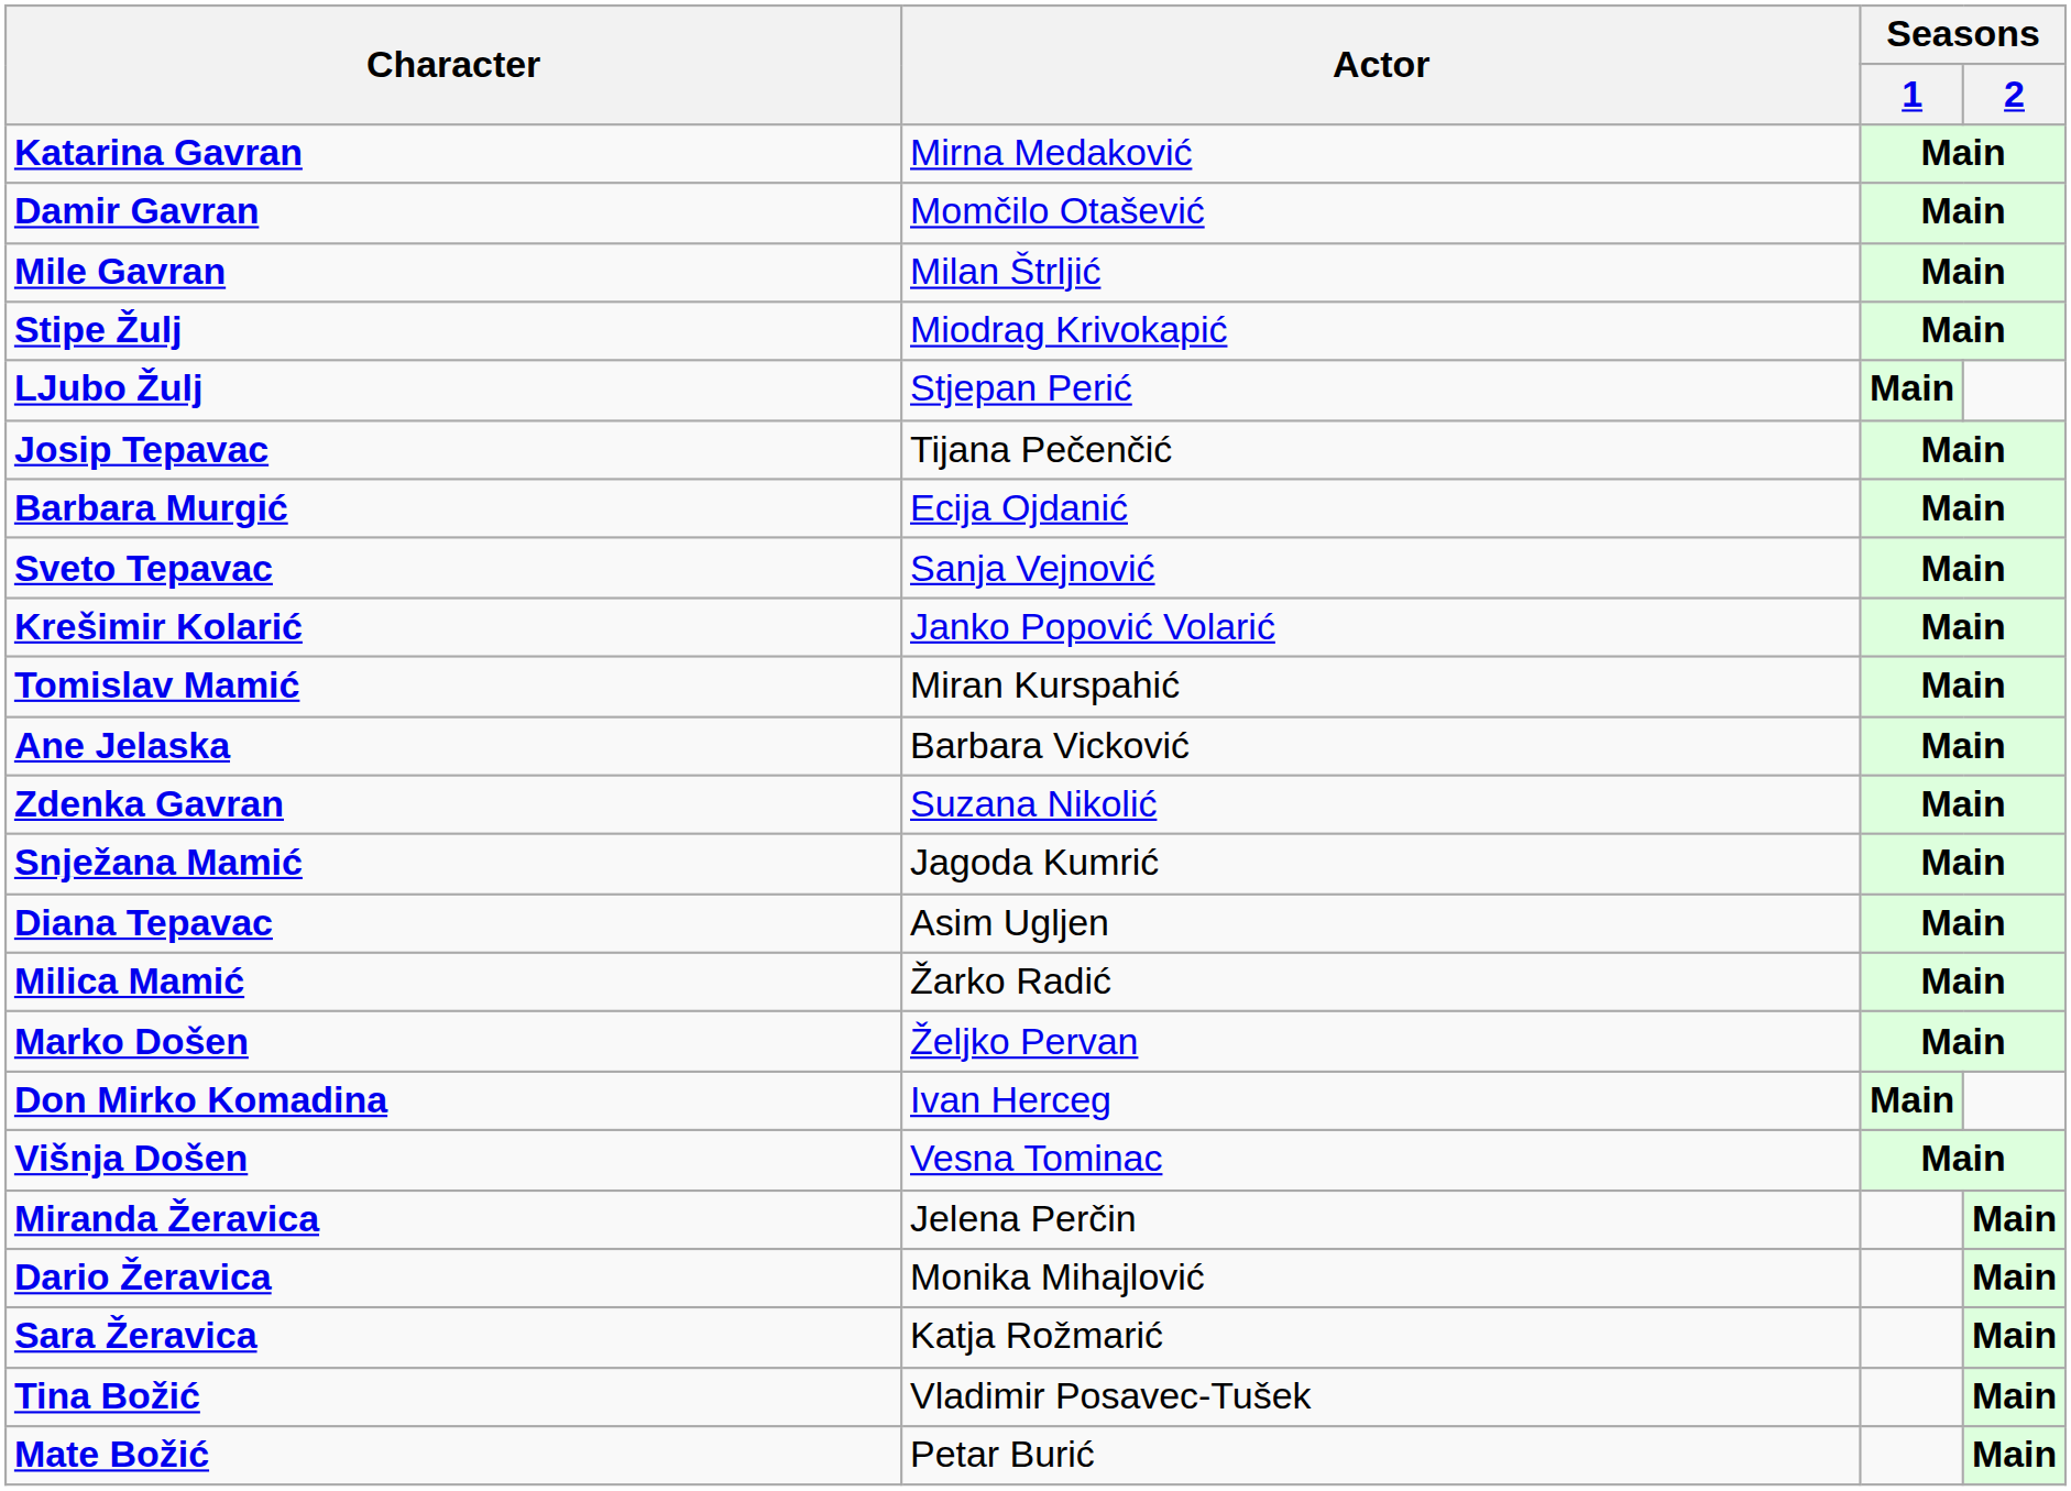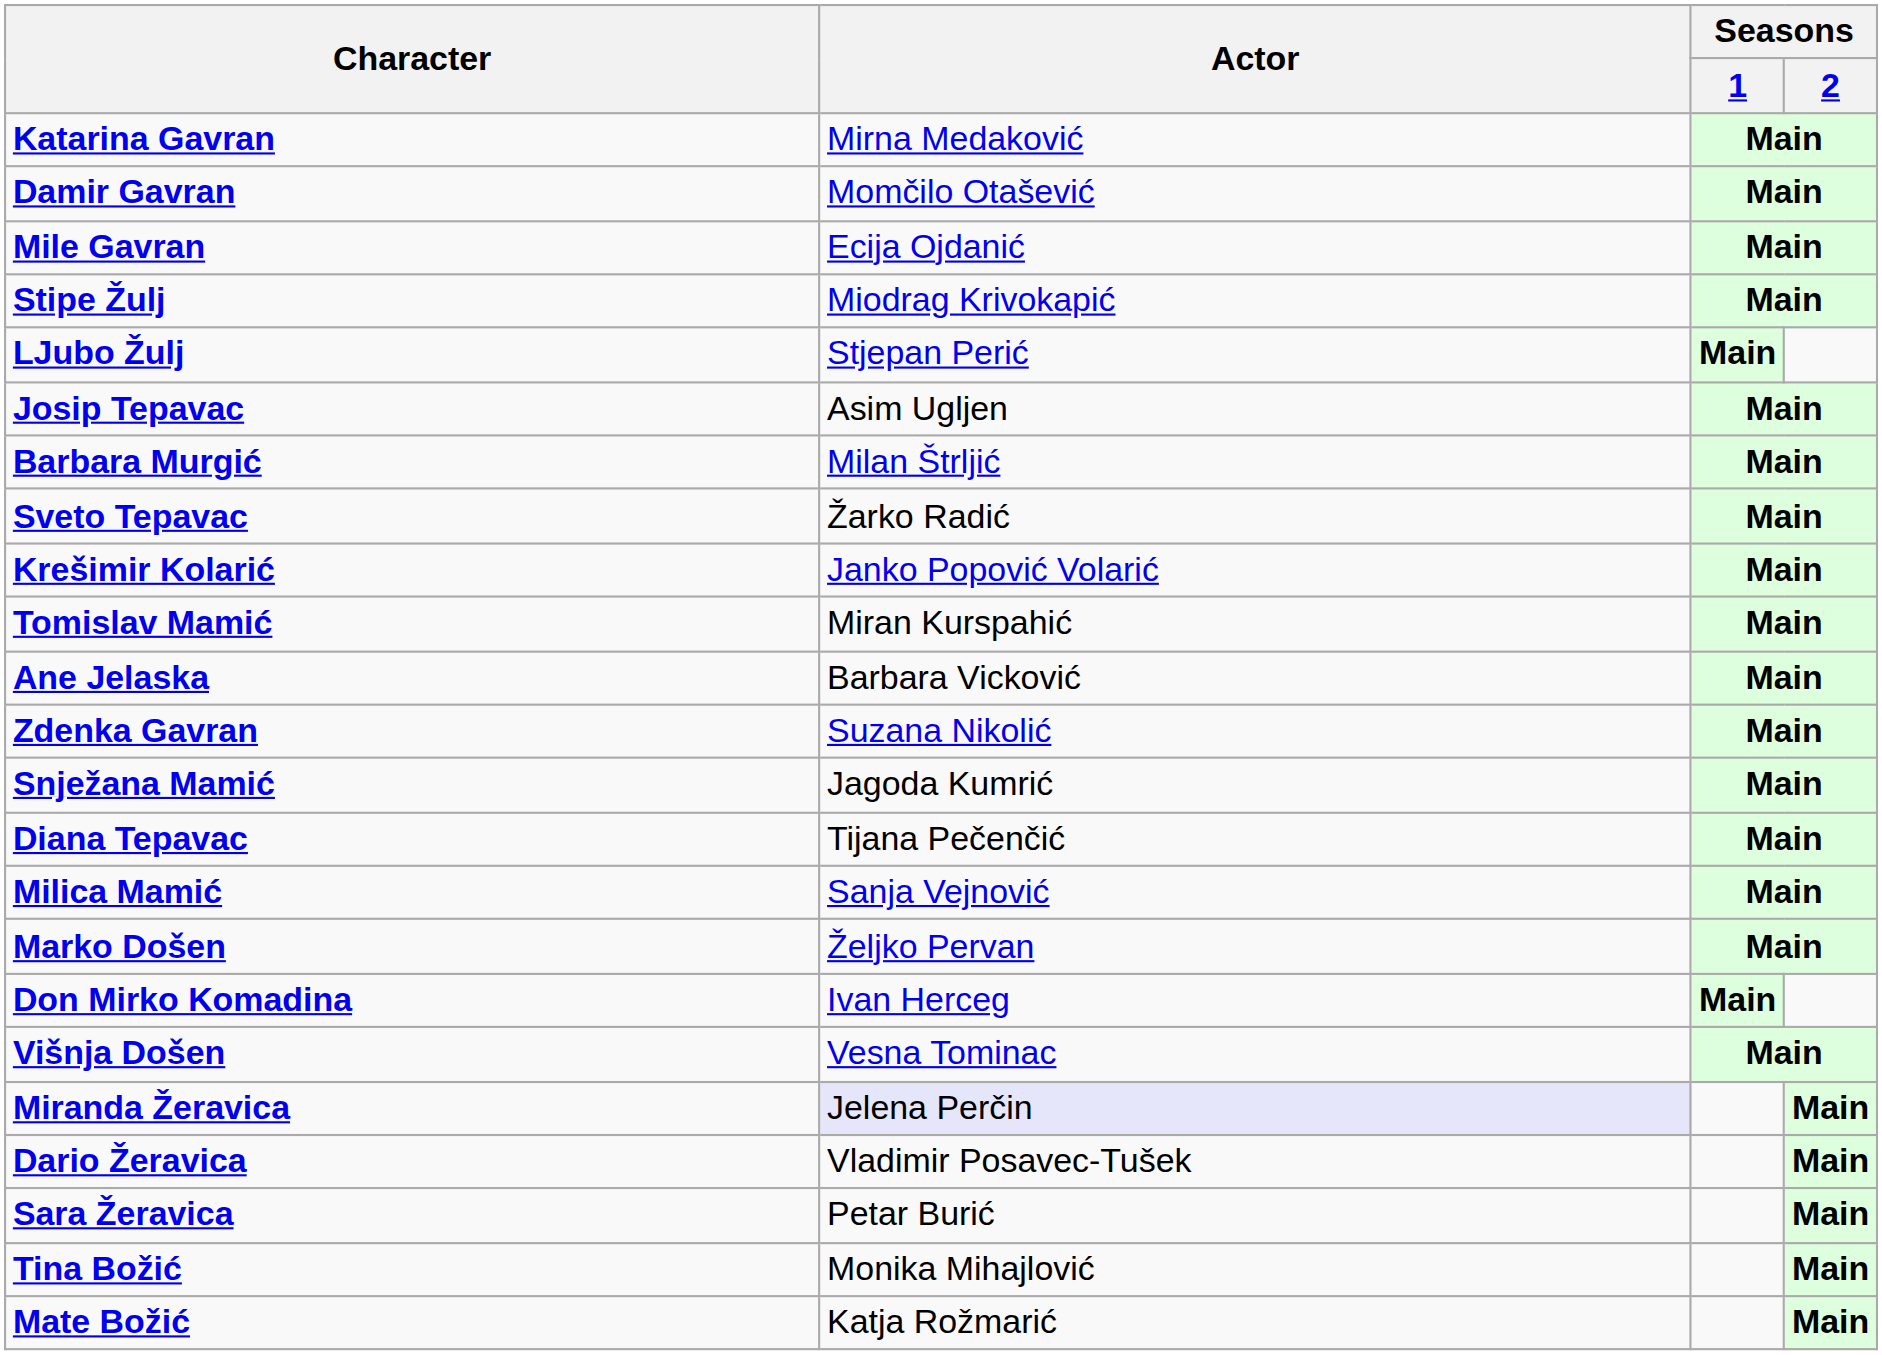 <table class="wikitable" style="width:100%;">
 <tr>
 <th rowspan="2">Character</th>
 <th rowspan="2">Actor</th>
 <th colspan="2">Seasons</th>
 </tr>
 <tr>
 <th style="width:3%;"><a href='#'>1</a></th>
 <th style="width:3%;"><a href='#'>2</a></th>
 </tr>
 <tr>
 <td><strong><a href='#'>Katarina Gavran</a></strong></td>
 <td><a href='#'>Mirna Medaković</a></td>
 <td colspan="2" style="background:#dfd; text-align:center;"><strong>Main</strong></td>
 </tr>
 <tr>
 <td><strong><a href='#'>Damir Gavran</a></strong></td>
 <td><a href='#'>Momčilo Otašević</a></td>
 <td colspan="2" style="background:#dfd; text-align:center;"><strong>Main</strong></td>
 </tr>
 <tr>
 <td><strong><a href='#'>Mile Gavran</a></strong></td>
-<td><a href='#'>Milan Štrljić</a></td>
+<td><a href='#'>Ecija Ojdanić</a></td>
 <td colspan="2" style="background:#dfd; text-align:center;"><strong>Main</strong></td>
 </tr>
 <tr>
 <td><strong><a href='#'>Stipe Žulj</a></strong></td>
 <td><a href='#'>Miodrag Krivokapić</a></td>
 <td colspan="2" style="background:#dfd; text-align:center;"><strong>Main</strong></td>
 </tr>
 <tr>
 <td><strong><a href='#'>LJubo Žulj</a></strong></td>
 <td><a href='#'>Stjepan Perić</a></td>
 <td style="background:#dfd; text-align:center;"><strong>Main</strong></td>
 <td colspan="1"></td>
 </tr>
 <tr>
 <td><strong><a href='#'>Josip Tepavac</a></strong></td>
-<td>Tijana Pečenčić</td>
+<td>Asim Ugljen</td>
 <td colspan="2" style="background:#dfd; text-align:center;"><strong>Main</strong></td>
 </tr>
 <tr>
 <td><strong><a href='#'>Barbara Murgić</a></strong></td>
-<td><a href='#'>Ecija Ojdanić</a></td>
+<td><a href='#'>Milan Štrljić</a></td>
 <td colspan="2" style="background:#dfd; text-align:center;"><strong>Main</strong></td>
 </tr>
 <tr>
 <td><strong><a href='#'>Sveto Tepavac</a></strong></td>
-<td><a href='#'>Sanja Vejnović</a></td>
+<td>Žarko Radić</td>
 <td colspan="10" style="background:#dfd; text-align:center;"><strong>Main</strong></td>
 </tr>
 <tr>
 <td><strong><a href='#'>Krešimir Kolarić</a></strong></td>
 <td><a href='#'>Janko Popović Volarić</a></td>
 <td colspan="2" style="background:#dfd; text-align:center;"><strong>Main</strong></td>
 </tr>
 <tr>
 <td><strong><a href='#'>Tomislav Mamić</a></strong></td>
 <td>Miran Kurspahić</td>
 <td colspan="2" style="background:#dfd; text-align:center;"><strong>Main</strong></td>
 </tr>
 <tr>
 <td><strong><a href='#'>Ane Jelaska</a></strong></td>
 <td>Barbara Vicković</td>
 <td colspan="2" style="background:#dfd; text-align:center;"><strong>Main</strong></td>
 </tr>
 <tr>
 <td><strong><a href='#'>Zdenka Gavran</a></strong></td>
 <td><a href='#'>Suzana Nikolić</a></td>
 <td colspan="2" style="background:#dfd; text-align:center;"><strong>Main</strong></td>
 </tr>
 <tr>
 <td><strong><a href='#'>Snježana Mamić</a></strong></td>
 <td>Jagoda Kumrić</td>
 <td colspan="2" style="background:#dfd; text-align:center;"><strong>Main</strong></td>
 </tr>
 <tr>
 <td><strong><a href='#'>Diana Tepavac</a></strong></td>
-<td>Asim Ugljen</td>
+<td>Tijana Pečenčić</td>
 <td colspan="2" style="background:#dfd; text-align:center;"><strong>Main</strong></td>
 </tr>
 <tr>
 <td><strong><a href='#'>Milica Mamić</a></strong></td>
-<td>Žarko Radić</td>
+<td><a href='#'>Sanja Vejnović</a></td>
 <td colspan="2" style="background:#dfd; text-align:center;"><strong>Main</strong></td>
 </tr>
 <tr>
 <td><strong><a href='#'>Marko Došen</a></strong></td>
 <td><a href='#'>Željko Pervan</a></td>
 <td colspan="2" style="background:#dfd; text-align:center;"><strong>Main</strong></td>
 </tr>
 <tr>
 <td><strong><a href='#'>Don Mirko Komadina</a></strong></td>
 <td><a href='#'>Ivan Herceg</a></td>
 <td style="background:#dfd; text-align:center;"><strong>Main</strong></td>
 <td colspan="1"></td>
 </tr>
 <tr>
 <td><strong><a href='#'>Višnja Došen</a></strong></td>
 <td><a href='#'>Vesna Tominac</a></td>
 <td colspan="2" style="background:#dfd; text-align:center;"><strong>Main</strong></td>
 </tr>
 <tr>
 <td><strong><a href='#'>Miranda Žeravica</a></strong></td>
-<td>Jelena Perčin</td>
+<td style="background: lavender;">Jelena Perčin</td>
 <td colspan="1"></td>
 <td style="background:#dfd; text-align:center;"><strong>Main</strong></td>
 </tr>
 <tr>
 <td><strong><a href='#'>Dario Žeravica</a></strong></td>
+<td>Vladimir Posavec-Tušek</td>
+<td colspan="1"></td>
+<td style="background:#dfd; text-align:center;"><strong>Main</strong></td>
+</tr>
+<tr>
+<td><strong><a href='#'>Sara Žeravica</a></strong></td>
+<td>Petar Burić</td>
+<td colspan="1"></td>
+<td style="background:#dfd; text-align:center;"><strong>Main</strong></td>
+</tr>
+<tr>
+<td><strong><a href='#'>Tina Božić</a></strong></td>
 <td>Monika Mihajlović</td>
 <td colspan="1"></td>
 <td style="background:#dfd; text-align:center;"><strong>Main</strong></td>
 </tr>
 <tr>
-<td><strong><a href='#'>Sara Žeravica</a></strong></td>
+<td><strong><a href='#'>Mate Božić</a></strong></td>
 <td>Katja Rožmarić</td>
 <td colspan="1"></td>
 <td style="background:#dfd; text-align:center;"><strong>Main</strong></td>
 </tr>
-<tr>
-<td><strong><a href='#'>Tina Božić</a></strong></td>
-<td>Vladimir Posavec-Tušek</td>
-<td colspan="1"></td>
-<td style="background:#dfd; text-align:center;"><strong>Main</strong></td>
-</tr>
-<tr>
-<td><strong><a href='#'>Mate Božić</a></strong></td>
-<td>Petar Burić</td>
-<td colspan="1"></td>
-<td style="background:#dfd; text-align:center;"><strong>Main</strong></td>
-</tr>
 </table>
